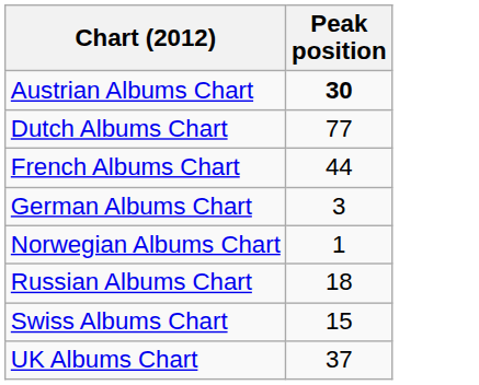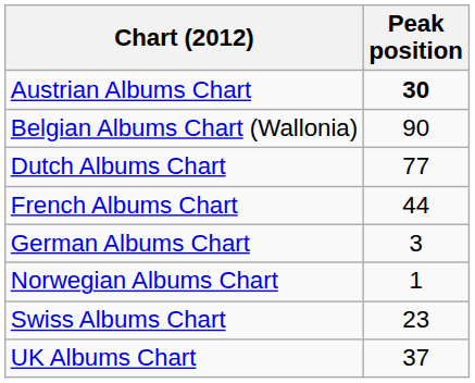 <table class="wikitable sortable">
 <tr>
 <th>Chart (2012)</th>
 <th>Peak<br>position</th>
 </tr>
 <tr>
 <td><a href='#'>Austrian Albums Chart</a></td>
 <td style="text-align:center;"><strong>30</strong></td>
+</tr>
+<tr>
+<td><a href='#'>Belgian Albums Chart</a> (Wallonia)</td>
+<td style="text-align:center;">90</td>
 </tr>
 <tr>
 <td><a href='#'>Dutch Albums Chart</a></td>
 <td style="text-align:center;">77</td>
 </tr>
 <tr>
 <td><a href='#'>French Albums Chart</a></td>
 <td style="text-align:center;">44</td>
 </tr>
 <tr>
 <td><a href='#'>German Albums Chart</a></td>
 <td style="text-align:center;">3</td>
 </tr>
 <tr>
 <td><a href='#'>Norwegian Albums Chart</a></td>
 <td style="text-align:center;">1</td>
 </tr>
 <tr>
-<td><a href='#'>Russian Albums Chart</a></td>
-<td style="text-align:center;">18</td>
-</tr>
-<tr>
 <td><a href='#'>Swiss Albums Chart</a></td>
-<td style="text-align:center;">15</td>
+<td style="text-align:center;">23</td>
 </tr>
 <tr>
 <td><a href='#'>UK Albums Chart</a></td>
 <td style="text-align:center;">37</td>
 </tr>
 </table>
